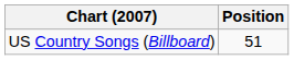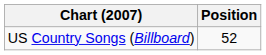 <table class="wikitable">
 <tr>
 <th scope="col">Chart (2007)</th>
 <th scope="col">Position</th>
 </tr>
 <tr>
 <td>US <a href='#'>Country Songs</a> (<em><a href='#'>Billboard</a></em>)</td>
-<td align="center">51</td>
+<td align="center">52</td>
 </tr>
 </table>
